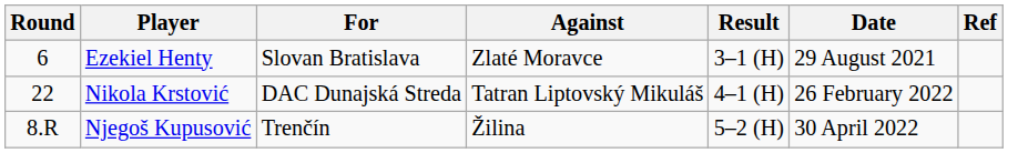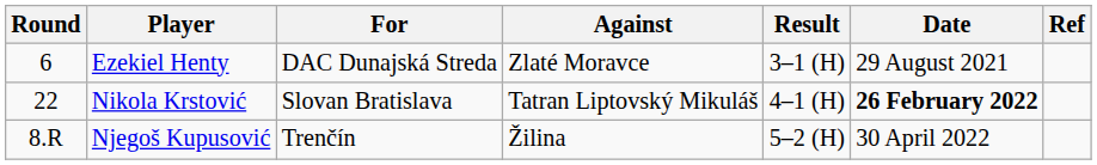 <table class="wikitable">
 <tr>
 <th>Round</th>
 <th>Player</th>
 <th>For</th>
 <th>Against</th>
 <th style="text-align:center">Result</th>
 <th>Date</th>
 <th>Ref</th>
 </tr>
 <tr>
 <td align="center">6</td>
 <td> <a href='#'>Ezekiel Henty</a></td>
-<td>Slovan Bratislava</td>
+<td>DAC Dunajská Streda</td>
 <td>Zlaté Moravce</td>
 <td>3–1 (H)</td>
 <td>29 August 2021</td>
 <td></td>
 </tr>
 <tr>
 <td align="center">22</td>
 <td> <a href='#'>Nikola Krstović</a></td>
-<td>DAC Dunajská Streda</td>
+<td>Slovan Bratislava</td>
 <td>Tatran Liptovský Mikuláš</td>
 <td>4–1 (H)</td>
-<td>26 February 2022</td>
+<td><strong>26 February 2022</strong></td>
 <td></td>
 </tr>
 <tr>
 <td align="center">8.R</td>
 <td> <a href='#'>Njegoš Kupusović</a></td>
 <td>Trenčín</td>
 <td>Žilina</td>
 <td>5–2 (H)</td>
 <td>30 April 2022</td>
 <td></td>
 </tr>
 </table>
